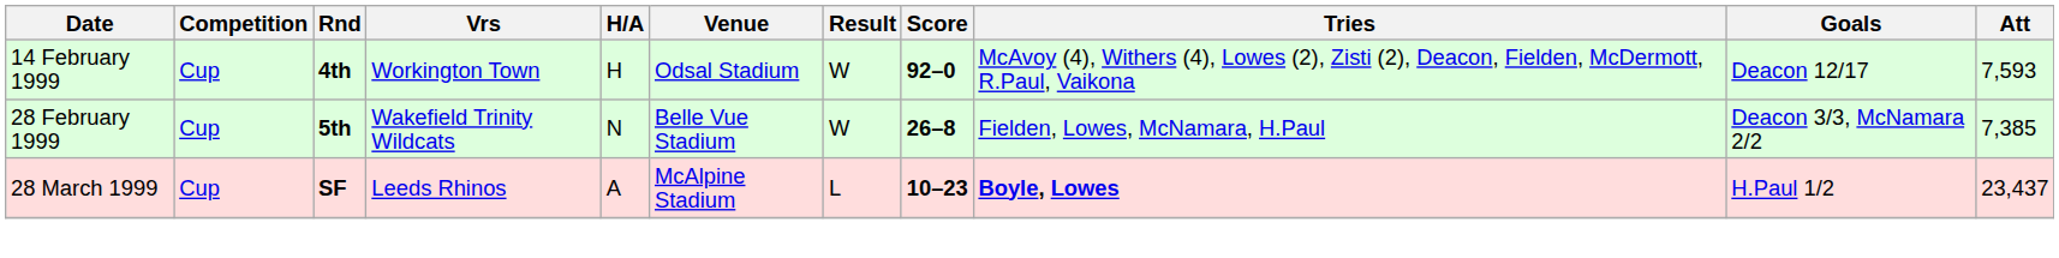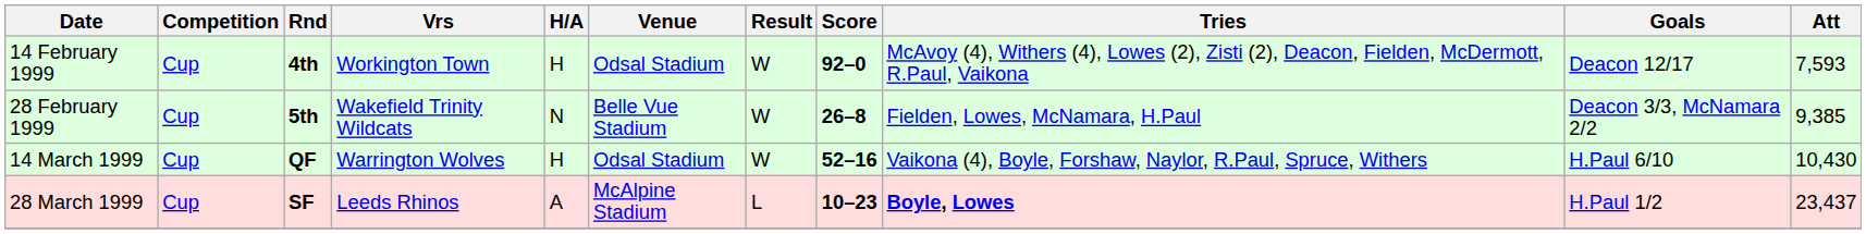 <table class="wikitable" style="font-size:85%;" width="100%">
 <tr>
 <th>Date</th>
 <th>Competition</th>
 <th>Rnd</th>
 <th>Vrs</th>
 <th>H/A</th>
 <th>Venue</th>
 <th>Result</th>
 <th>Score</th>
 <th>Tries</th>
 <th>Goals</th>
 <th>Att</th>
 </tr>
 <tr style="background:#ddffdd;" width=20|>
 <td>14 February 1999</td>
 <td><a href='#'>Cup</a></td>
 <td><strong>4th</strong></td>
 <td><a href='#'>Workington Town</a></td>
 <td>H</td>
 <td><a href='#'>Odsal Stadium</a></td>
 <td>W</td>
 <td><strong>92–0</strong></td>
 <td><a href='#'>McAvoy</a> (4), <a href='#'>Withers</a> (4), <a href='#'>Lowes</a> (2), <a href='#'>Zisti</a> (2), <a href='#'>Deacon</a>, <a href='#'>Fielden</a>, <a href='#'>McDermott</a>, <a href='#'>R.Paul</a>, <a href='#'>Vaikona</a></td>
 <td><a href='#'>Deacon</a> 12/17</td>
 <td>7,593</td>
 </tr>
 <tr style="background:#ddffdd;" width=20|>
 <td>28 February 1999</td>
 <td><a href='#'>Cup</a></td>
 <td><strong>5th</strong></td>
 <td><a href='#'>Wakefield Trinity Wildcats</a></td>
 <td>N</td>
 <td><a href='#'>Belle Vue Stadium</a></td>
 <td>W</td>
 <td><strong>26–8</strong></td>
 <td><a href='#'>Fielden</a>, <a href='#'>Lowes</a>, <a href='#'>McNamara</a>, <a href='#'>H.Paul</a></td>
 <td><a href='#'>Deacon</a> 3/3, <a href='#'>McNamara</a> 2/2</td>
-<td>7,385</td>
+<td>9,385</td>
+</tr>
+<tr style="background:#ddffdd;" width=20|>
+<td>14 March 1999</td>
+<td><a href='#'>Cup</a></td>
+<td><strong>QF</strong></td>
+<td><a href='#'>Warrington Wolves</a></td>
+<td>H</td>
+<td><a href='#'>Odsal Stadium</a></td>
+<td>W</td>
+<td><strong>52–16</strong></td>
+<td><a href='#'>Vaikona</a> (4), <a href='#'>Boyle</a>, <a href='#'>Forshaw</a>, <a href='#'>Naylor</a>, <a href='#'>R.Paul</a>, <a href='#'>Spruce</a>, <a href='#'>Withers</a></td>
+<td><a href='#'>H.Paul</a> 6/10</td>
+<td>10,430</td>
 </tr>
 <tr style="background:#ffdddd;" width=20|>
 <td>28 March 1999</td>
 <td><a href='#'>Cup</a></td>
 <td><strong>SF</strong></td>
 <td><a href='#'>Leeds Rhinos</a></td>
 <td>A</td>
 <td><a href='#'>McAlpine Stadium</a></td>
 <td>L</td>
 <td><strong>10–23</strong></td>
 <td><strong><a href='#'>Boyle</a>, <a href='#'>Lowes</a></strong></td>
 <td><a href='#'>H.Paul</a> 1/2</td>
 <td>23,437</td>
 </tr>
 <tr>
 </tr>
 </table>
